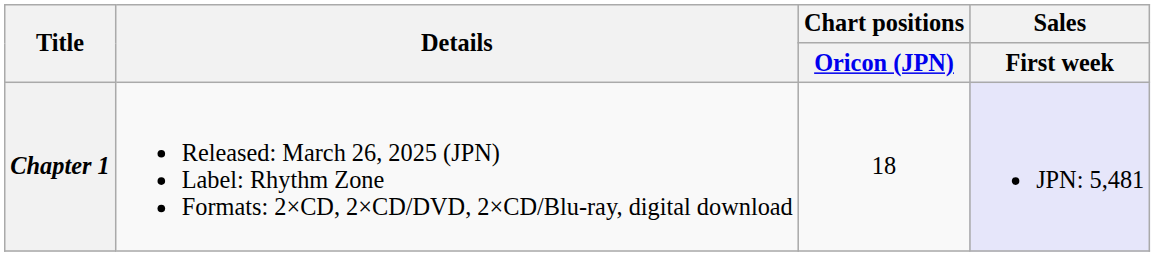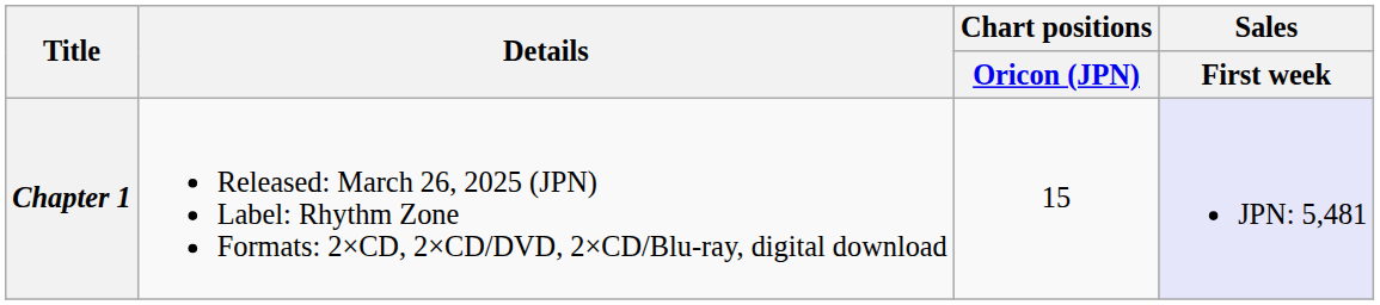 <table class="wikitable plainrowheaders">
 <tr>
 <th rowspan="2">Title</th>
 <th rowspan="2">Details</th>
 <th>Chart positions</th>
 <th colspan="2">Sales</th>
 </tr>
 <tr>
 <th><a href='#'>Oricon (JPN)</a><br></th>
 <th>First week</th>
 </tr>
 <tr>
 <th scope="row"><em>Chapter 1</em></th>
 <td><br><ul><li>Released: March 26, 2025 (JPN)</li><li>Label: Rhythm Zone</li><li>Formats: 2×CD, 2×CD/DVD, 2×CD/Blu-ray, digital download</li></ul></td>
-<td align="center">18</td>
+<td align="center">15</td>
 <td style="background: lavender;"><br><ul><li>JPN: 5,481</li></ul></td>
 </tr>
 </table>
